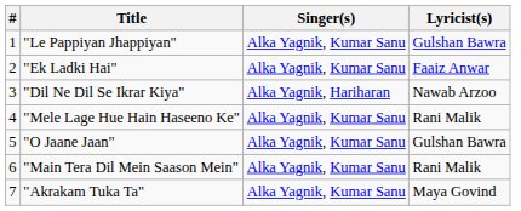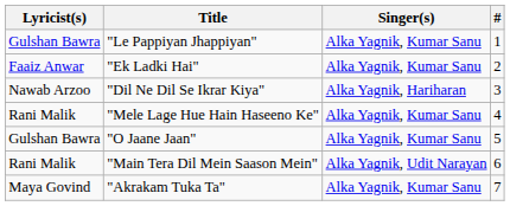 <table class="wikitable" style="font-size:95%;">
 <tr>
-<th>#</th>
+<th>Lyricist(s)</th>
 <th>Title</th>
 <th>Singer(s)</th>
-<th>Lyricist(s)</th>
+<th>#</th>
 </tr>
 <tr>
-<td>1</td>
+<td><a href='#'>Gulshan Bawra</a></td>
 <td>"Le Pappiyan Jhappiyan"</td>
 <td><a href='#'>Alka Yagnik</a>, <a href='#'>Kumar Sanu</a></td>
-<td><a href='#'>Gulshan Bawra</a></td>
+<td>1</td>
 </tr>
 <tr>
-<td>2</td>
+<td><a href='#'>Faaiz Anwar</a></td>
 <td>"Ek Ladki Hai"</td>
 <td><a href='#'>Alka Yagnik</a>, <a href='#'>Kumar Sanu</a></td>
-<td><a href='#'>Faaiz Anwar</a></td>
+<td>2</td>
 </tr>
 <tr>
-<td>3</td>
+<td>Nawab Arzoo</td>
 <td>"Dil Ne Dil Se Ikrar Kiya"</td>
 <td><a href='#'>Alka Yagnik</a>, <a href='#'>Hariharan</a></td>
-<td>Nawab Arzoo</td>
+<td>3</td>
 </tr>
 <tr>
-<td>4</td>
+<td>Rani Malik</td>
 <td>"Mele Lage Hue Hain Haseeno Ke"</td>
 <td><a href='#'>Alka Yagnik</a>, <a href='#'>Kumar Sanu</a></td>
-<td>Rani Malik</td>
+<td>4</td>
 </tr>
 <tr>
-<td>5</td>
+<td>Gulshan Bawra</td>
 <td>"O Jaane Jaan"</td>
 <td><a href='#'>Alka Yagnik</a>, <a href='#'>Kumar Sanu</a></td>
-<td>Gulshan Bawra</td>
+<td>5</td>
 </tr>
 <tr>
+<td>Rani Malik</td>
+<td>"Main Tera Dil Mein Saason Mein"</td>
+<td><a href='#'>Alka Yagnik</a>, <a href='#'>Udit Narayan</a></td>
 <td>6</td>
-<td>"Main Tera Dil Mein Saason Mein"</td>
-<td><a href='#'>Alka Yagnik</a>, <a href='#'>Kumar Sanu</a></td>
-<td>Rani Malik</td>
 </tr>
 <tr>
-<td>7</td>
+<td>Maya Govind</td>
 <td>"Akrakam Tuka Ta"</td>
 <td><a href='#'>Alka Yagnik</a>, <a href='#'>Kumar Sanu</a></td>
-<td>Maya Govind</td>
+<td>7</td>
 </tr>
 </table>
